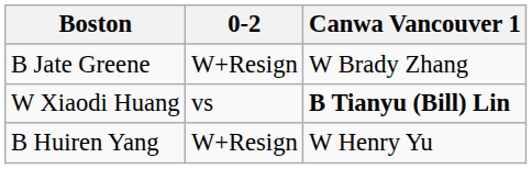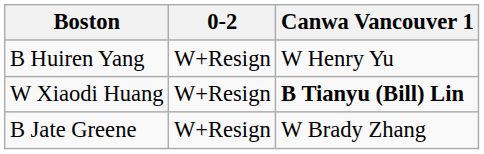 <table class="wikitable">
 <tr>
 <th>Boston</th>
 <th>0-2</th>
 <th>Canwa Vancouver 1</th>
 </tr>
 <tr>
+<td>B Huiren Yang</td>
+<td>W+Resign</td>
+<td>W Henry Yu</td>
+</tr>
+<tr>
+<td>W Xiaodi Huang</td>
+<td>W+Resign</td>
+<td><strong>B Tianyu (Bill) Lin</strong></td>
+</tr>
+<tr>
 <td>B Jate Greene</td>
 <td>W+Resign</td>
 <td>W Brady Zhang</td>
 </tr>
-<tr>
-<td>W Xiaodi Huang</td>
-<td>vs</td>
-<td><strong>B Tianyu (Bill) Lin</strong></td>
-</tr>
-<tr>
-<td>B Huiren Yang</td>
-<td>W+Resign</td>
-<td>W Henry Yu</td>
-</tr>
 </table>
